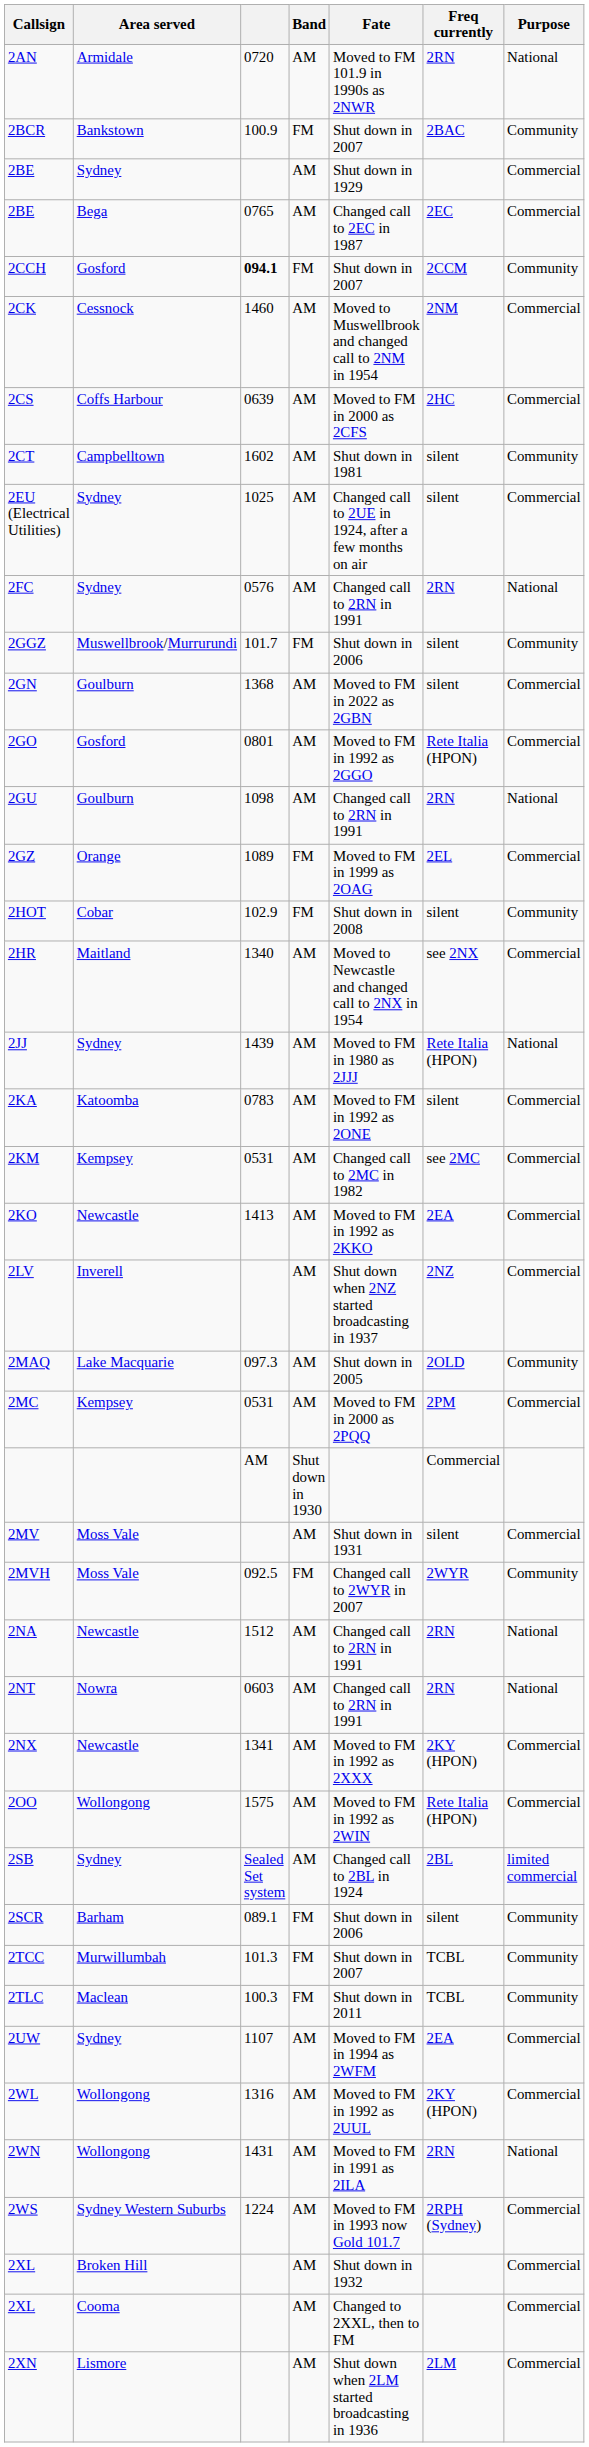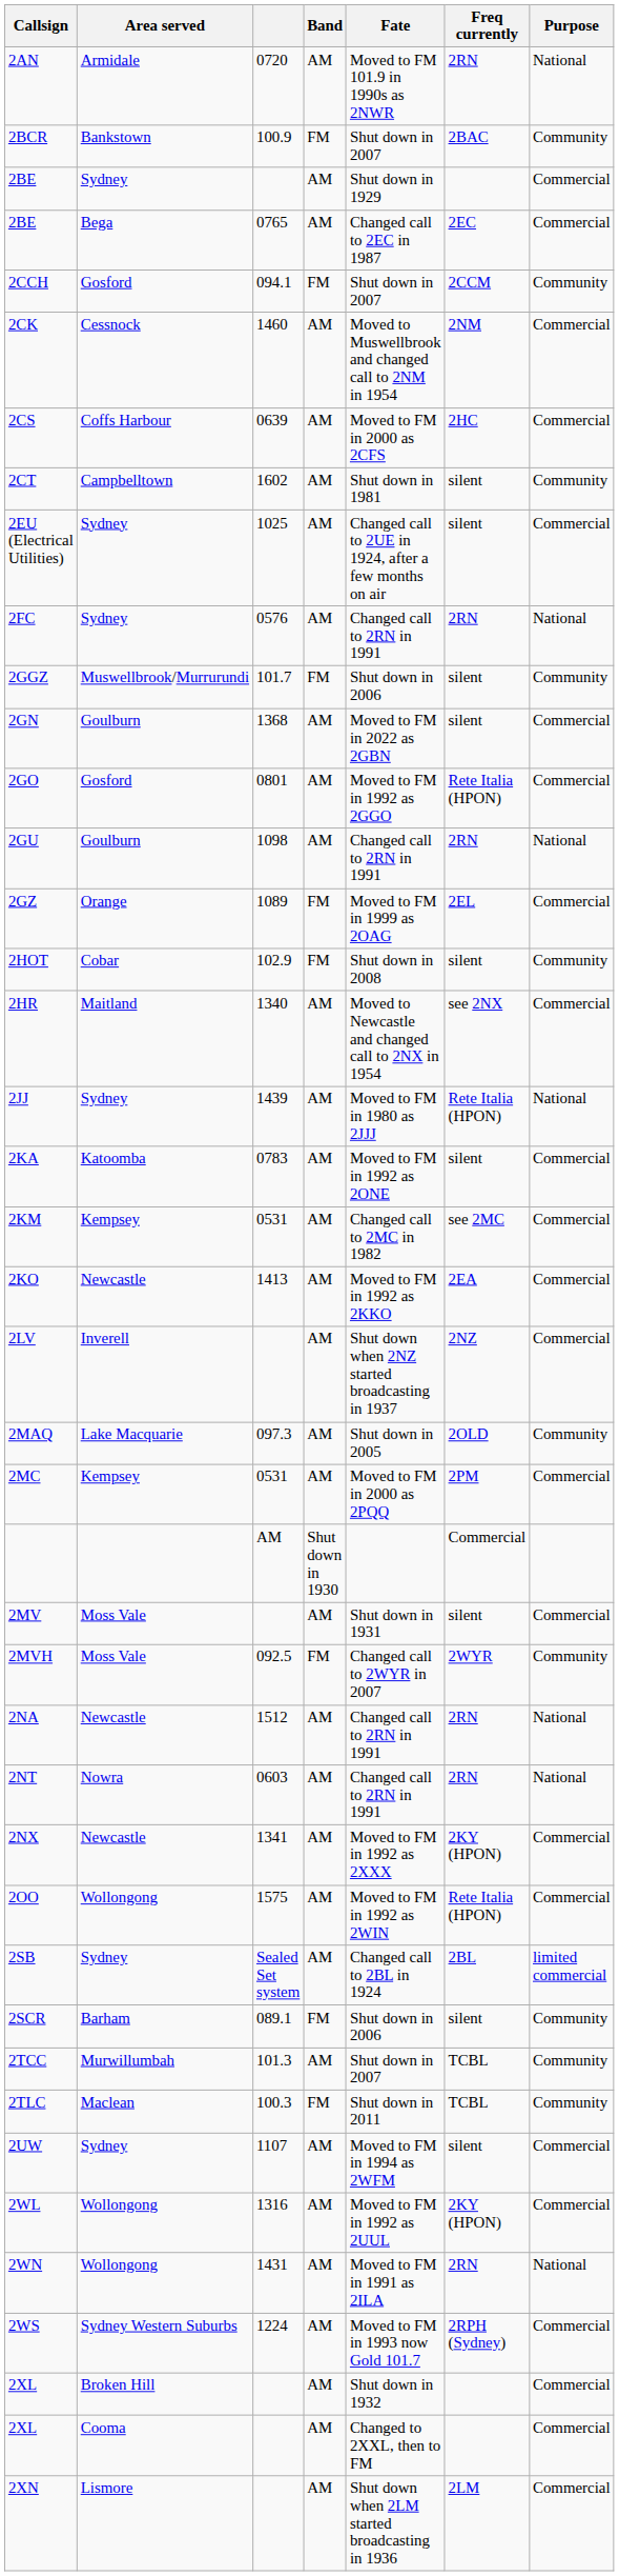 <table class="wikitable sortable" style="margin: 1em 1em 1em 0; background: #f9f9f9; border: 1px #aaa solid; border-collapse: collapse">
 <tr>
 <th>Callsign</th>
 <th>Area served</th>
 <th></th>
 <th>Band</th>
 <th>Fate</th>
 <th>Freq currently</th>
 <th>Purpose</th>
 </tr>
 <tr style="vertical-align: top; text-align: left;">
 <td><a href='#'>2AN</a></td>
 <td><a href='#'>Armidale</a></td>
 <td><span>0</span>720</td>
 <td>AM</td>
 <td>Moved to FM 101.9 in 1990s as <a href='#'>2NWR</a></td>
 <td><a href='#'>2RN</a></td>
 <td>National</td>
 </tr>
 <tr style="vertical-align: top; text-align: left;">
 <td><a href='#'>2BCR</a></td>
 <td><a href='#'>Bankstown</a></td>
 <td>100.9</td>
 <td>FM</td>
 <td>Shut down in 2007</td>
 <td><a href='#'>2BAC</a></td>
 <td>Community</td>
 </tr>
 <tr style="vertical-align: top; text-align: left;">
 <td><a href='#'>2BE</a></td>
 <td><a href='#'>Sydney</a></td>
 <td></td>
 <td>AM</td>
 <td>Shut down in 1929</td>
 <td></td>
 <td>Commercial</td>
 </tr>
 <tr style="vertical-align: top; text-align: left;">
 <td><a href='#'>2BE</a></td>
 <td><a href='#'>Bega</a></td>
 <td><span>0</span>765</td>
 <td>AM</td>
 <td>Changed call to <a href='#'>2EC</a> in 1987</td>
 <td><a href='#'>2EC</a></td>
 <td>Commercial</td>
 </tr>
 <tr style="vertical-align: top; text-align: left;">
 <td><a href='#'>2CCH</a></td>
 <td><a href='#'>Gosford</a></td>
-<td><strong><span>0</span>94.1</strong></td>
+<td><span>0</span>94.1</td>
 <td>FM</td>
 <td>Shut down in 2007</td>
 <td><a href='#'>2CCM</a></td>
 <td>Community</td>
 </tr>
 <tr style="vertical-align: top; text-align: left;">
 <td><a href='#'>2CK</a></td>
 <td><a href='#'>Cessnock</a></td>
 <td>1460</td>
 <td>AM</td>
 <td>Moved to Muswellbrook and changed call to <a href='#'>2NM</a> in 1954</td>
 <td><a href='#'>2NM</a></td>
 <td>Commercial</td>
 </tr>
 <tr style="vertical-align: top; text-align: left;">
 <td><a href='#'>2CS</a></td>
 <td><a href='#'>Coffs Harbour</a></td>
 <td><span>0</span>639</td>
 <td>AM</td>
 <td>Moved to FM in 2000 as <a href='#'>2CFS</a></td>
 <td><a href='#'>2HC</a></td>
 <td>Commercial</td>
 </tr>
 <tr style="vertical-align: top; text-align: left;">
 <td><a href='#'>2CT</a></td>
 <td><a href='#'>Campbelltown</a></td>
 <td>1602</td>
 <td>AM</td>
 <td>Shut down in 1981</td>
 <td>silent</td>
 <td>Community</td>
 </tr>
 <tr style="vertical-align: top; text-align: left;">
 <td><a href='#'>2EU</a> (Electrical Utilities)</td>
 <td><a href='#'>Sydney</a></td>
 <td>1025</td>
 <td>AM</td>
 <td>Changed call to <a href='#'>2UE</a> in 1924, after a few months on air</td>
 <td>silent</td>
 <td>Commercial</td>
 </tr>
 <tr style="vertical-align: top; text-align: left;">
 <td><a href='#'>2FC</a></td>
 <td><a href='#'>Sydney</a></td>
 <td><span>0</span>576</td>
 <td>AM</td>
 <td>Changed call to <a href='#'>2RN</a> in 1991</td>
 <td><a href='#'>2RN</a></td>
 <td>National</td>
 </tr>
 <tr style="vertical-align: top; text-align: left;">
 <td><a href='#'>2GGZ</a></td>
 <td><a href='#'>Muswellbrook</a>/<a href='#'>Murrurundi</a></td>
 <td>101.7</td>
 <td>FM</td>
 <td>Shut down in 2006</td>
 <td>silent</td>
 <td>Community</td>
 </tr>
 <tr style="vertical-align: top; text-align: left;">
 <td><a href='#'>2GN</a></td>
 <td><a href='#'>Goulburn</a></td>
 <td>1368</td>
 <td>AM</td>
 <td>Moved to FM in 2022 as <a href='#'>2GBN</a></td>
 <td>silent</td>
 <td>Commercial</td>
 </tr>
 <tr style="vertical-align: top; text-align: left;">
 <td><a href='#'>2GO</a></td>
 <td><a href='#'>Gosford</a></td>
 <td><span>0</span>801</td>
 <td>AM</td>
 <td>Moved to FM in 1992 as <a href='#'>2GGO</a></td>
 <td><a href='#'>Rete Italia</a> (HPON)</td>
 <td>Commercial</td>
 </tr>
 <tr style="vertical-align: top; text-align: left;">
 <td><a href='#'>2GU</a></td>
 <td><a href='#'>Goulburn</a></td>
 <td>1098</td>
 <td>AM</td>
 <td>Changed call to <a href='#'>2RN</a> in 1991</td>
 <td><a href='#'>2RN</a></td>
 <td>National</td>
 </tr>
 <tr style="vertical-align: top; text-align: left;">
 <td><a href='#'>2GZ</a></td>
 <td><a href='#'>Orange</a></td>
 <td>1089</td>
 <td>FM</td>
 <td>Moved to FM in 1999 as <a href='#'>2OAG</a></td>
 <td><a href='#'>2EL</a></td>
 <td>Commercial</td>
 </tr>
 <tr style="vertical-align: top; text-align: left;">
 <td><a href='#'>2HOT</a></td>
 <td><a href='#'>Cobar</a></td>
 <td>102.9</td>
 <td>FM</td>
 <td>Shut down in 2008</td>
 <td>silent</td>
 <td>Community</td>
 </tr>
 <tr style="vertical-align: top; text-align: left;">
 <td><a href='#'>2HR</a></td>
 <td><a href='#'>Maitland</a></td>
 <td>1340</td>
 <td>AM</td>
 <td>Moved to Newcastle and changed call to <a href='#'>2NX</a> in 1954</td>
 <td>see <a href='#'>2NX</a></td>
 <td>Commercial</td>
 </tr>
 <tr style="vertical-align: top; text-align: left;">
 <td><a href='#'>2JJ</a></td>
 <td><a href='#'>Sydney</a></td>
 <td>1439</td>
 <td>AM</td>
 <td>Moved to FM in 1980 as <a href='#'>2JJJ</a></td>
 <td><a href='#'>Rete Italia</a> (HPON)</td>
 <td>National</td>
 </tr>
 <tr style="vertical-align: top; text-align: left;">
 <td><a href='#'>2KA</a></td>
 <td><a href='#'>Katoomba</a></td>
 <td><span>0</span>783</td>
 <td>AM</td>
 <td>Moved to FM in 1992 as <a href='#'>2ONE</a></td>
 <td>silent</td>
 <td>Commercial</td>
 </tr>
 <tr style="vertical-align: top; text-align: left;">
 <td><a href='#'>2KM</a></td>
 <td><a href='#'>Kempsey</a></td>
 <td><span>0</span>531</td>
 <td>AM</td>
 <td>Changed call to <a href='#'>2MC</a> in 1982</td>
 <td>see <a href='#'>2MC</a></td>
 <td>Commercial</td>
 </tr>
 <tr style="vertical-align: top; text-align: left;">
 <td><a href='#'>2KO</a></td>
 <td><a href='#'>Newcastle</a></td>
 <td>1413</td>
 <td>AM</td>
 <td>Moved to FM in 1992 as <a href='#'>2KKO</a></td>
 <td><a href='#'>2EA</a></td>
 <td>Commercial</td>
 </tr>
 <tr style="vertical-align: top; text-align: left;">
 <td><a href='#'>2LV</a></td>
 <td><a href='#'>Inverell</a></td>
 <td></td>
 <td>AM</td>
 <td>Shut down when <a href='#'>2NZ</a> started broadcasting in 1937</td>
 <td><a href='#'>2NZ</a></td>
 <td>Commercial</td>
 </tr>
 <tr style="vertical-align: top; text-align: left;">
 <td><a href='#'>2MAQ</a></td>
 <td><a href='#'>Lake Macquarie</a></td>
 <td><span>0</span>97.3</td>
 <td>AM</td>
 <td>Shut down in 2005</td>
 <td><a href='#'>2OLD</a></td>
 <td>Community</td>
 </tr>
 <tr style="vertical-align: top; text-align: left;">
 <td><a href='#'>2MC</a></td>
 <td><a href='#'>Kempsey</a></td>
 <td><span>0</span>531</td>
 <td>AM</td>
 <td>Moved to FM in 2000 as <a href='#'>2PQQ</a></td>
 <td><a href='#'>2PM</a></td>
 <td>Commercial</td>
 </tr>
 <tr style="vertical-align: top; text-align: left;">
 <td></td>
 <td></td>
 <td>AM</td>
 <td>Shut down in 1930</td>
 <td></td>
 <td>Commercial</td>
 </tr>
 <tr style="vertical-align: top; text-align: left;">
 <td><a href='#'>2MV</a></td>
 <td><a href='#'>Moss Vale</a></td>
 <td></td>
 <td>AM</td>
 <td>Shut down in 1931</td>
 <td>silent</td>
 <td>Commercial</td>
 </tr>
 <tr style="vertical-align: top; text-align: left;">
 <td><a href='#'>2MVH</a></td>
 <td><a href='#'>Moss Vale</a></td>
 <td><span>0</span>92.5</td>
 <td>FM</td>
 <td>Changed call to <a href='#'>2WYR</a> in 2007</td>
 <td><a href='#'>2WYR</a></td>
 <td>Community</td>
 </tr>
 <tr style="vertical-align: top; text-align: left;">
 <td><a href='#'>2NA</a></td>
 <td><a href='#'>Newcastle</a></td>
 <td>1512</td>
 <td>AM</td>
 <td>Changed call to <a href='#'>2RN</a> in 1991</td>
 <td><a href='#'>2RN</a></td>
 <td>National</td>
 </tr>
 <tr style="vertical-align: top; text-align: left;">
 <td><a href='#'>2NT</a></td>
 <td><a href='#'>Nowra</a></td>
 <td><span>0</span>603</td>
 <td>AM</td>
 <td>Changed call to <a href='#'>2RN</a> in 1991</td>
 <td><a href='#'>2RN</a></td>
 <td>National</td>
 </tr>
 <tr style="vertical-align: top; text-align: left;">
 <td><a href='#'>2NX</a></td>
 <td><a href='#'>Newcastle</a></td>
 <td>1341</td>
 <td>AM</td>
 <td>Moved to FM in 1992 as <a href='#'>2XXX</a></td>
 <td><a href='#'>2KY</a> (HPON)</td>
 <td>Commercial</td>
 </tr>
 <tr style="vertical-align: top; text-align: left;">
 <td><a href='#'>2OO</a></td>
 <td><a href='#'>Wollongong</a></td>
 <td>1575</td>
 <td>AM</td>
 <td>Moved to FM in 1992 as <a href='#'>2WIN</a></td>
 <td><a href='#'>Rete Italia</a> (HPON)</td>
 <td>Commercial</td>
 </tr>
 <tr style="vertical-align: top; text-align: left;">
 <td><a href='#'>2SB</a></td>
 <td><a href='#'>Sydney</a></td>
 <td><a href='#'>Sealed Set system</a></td>
 <td>AM</td>
 <td>Changed call to <a href='#'>2BL</a> in 1924</td>
 <td><a href='#'>2BL</a></td>
 <td><a href='#'>limited commercial</a></td>
 </tr>
 <tr style="vertical-align: top; text-align: left;">
 <td><a href='#'>2SCR</a></td>
 <td><a href='#'>Barham</a></td>
 <td><span>0</span>89.1</td>
 <td>FM</td>
 <td>Shut down in 2006</td>
 <td>silent</td>
 <td>Community</td>
 </tr>
 <tr style="vertical-align: top; text-align: left;">
 <td><a href='#'>2TCC</a></td>
 <td><a href='#'>Murwillumbah</a></td>
 <td>101.3</td>
-<td>FM</td>
+<td>AM</td>
 <td>Shut down in 2007</td>
 <td>TCBL</td>
 <td>Community</td>
 </tr>
 <tr style="vertical-align: top; text-align: left;">
 <td><a href='#'>2TLC</a></td>
 <td><a href='#'>Maclean</a></td>
 <td>100.3</td>
 <td>FM</td>
 <td>Shut down in 2011</td>
 <td>TCBL</td>
 <td>Community</td>
 </tr>
 <tr style="vertical-align: top; text-align: left;">
 <td><a href='#'>2UW</a></td>
 <td><a href='#'>Sydney</a></td>
 <td>1107</td>
 <td>AM</td>
 <td>Moved to FM in 1994 as <a href='#'>2WFM</a></td>
-<td><a href='#'>2EA</a></td>
+<td>silent</td>
 <td>Commercial</td>
 </tr>
 <tr style="vertical-align: top; text-align: left;">
 <td><a href='#'>2WL</a></td>
 <td><a href='#'>Wollongong</a></td>
 <td>1316</td>
 <td>AM</td>
 <td>Moved to FM in 1992 as <a href='#'>2UUL</a></td>
 <td><a href='#'>2KY</a> (HPON)</td>
 <td>Commercial</td>
 </tr>
 <tr style="vertical-align: top; text-align: left;">
 <td><a href='#'>2WN</a></td>
 <td><a href='#'>Wollongong</a></td>
 <td>1431</td>
 <td>AM</td>
 <td>Moved to FM in 1991 as <a href='#'>2ILA</a></td>
 <td><a href='#'>2RN</a></td>
 <td>National</td>
 </tr>
 <tr style="vertical-align: top; text-align: left;">
 <td><a href='#'>2WS</a></td>
 <td><a href='#'>Sydney Western Suburbs</a></td>
 <td>1224</td>
 <td>AM</td>
 <td>Moved to FM in 1993 now <a href='#'>Gold 101.7</a></td>
 <td><a href='#'>2RPH</a> (<a href='#'>Sydney</a>)</td>
 <td>Commercial</td>
 </tr>
 <tr style="vertical-align: top; text-align: left;">
 <td><a href='#'>2XL</a></td>
 <td><a href='#'>Broken Hill</a></td>
 <td></td>
 <td>AM</td>
 <td>Shut down in 1932</td>
 <td></td>
 <td>Commercial</td>
 </tr>
 <tr style="vertical-align: top; text-align: left;">
 <td><a href='#'>2XL</a></td>
 <td><a href='#'>Cooma</a></td>
 <td></td>
 <td>AM</td>
 <td>Changed to 2XXL, then to FM</td>
 <td></td>
 <td>Commercial</td>
 </tr>
 <tr style="vertical-align: top; text-align: left;">
 <td><a href='#'>2XN</a></td>
 <td><a href='#'>Lismore</a></td>
 <td></td>
 <td>AM</td>
 <td>Shut down when <a href='#'>2LM</a> started broadcasting in 1936</td>
 <td><a href='#'>2LM</a></td>
 <td>Commercial</td>
 </tr>
 </table>
